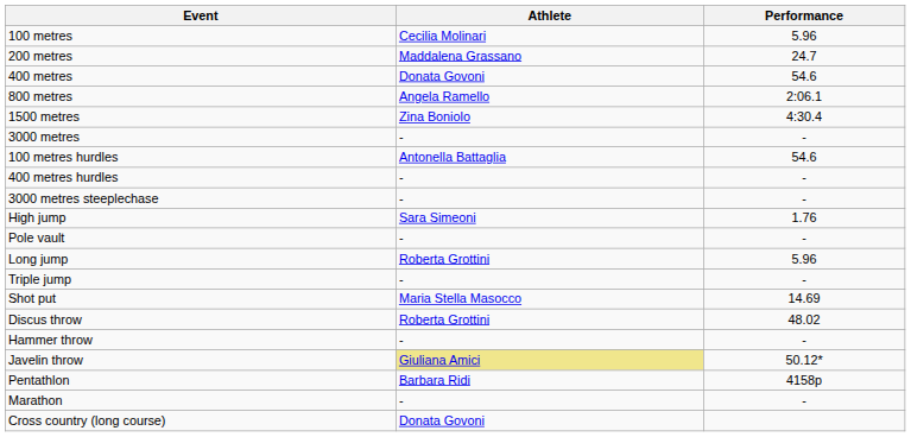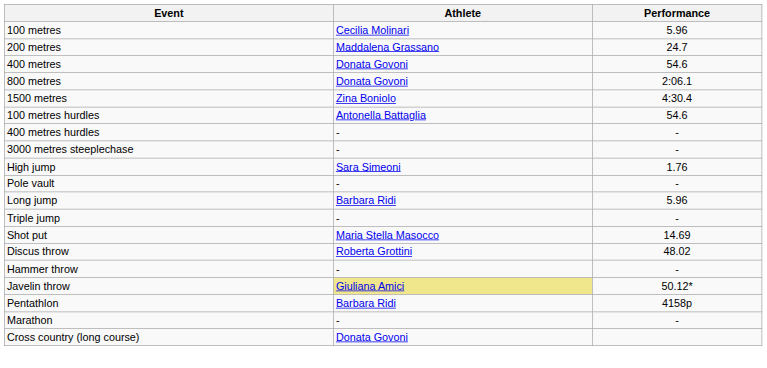 <table class="wikitable" width=80% style="font-size:90%; text-align:left;">
 <tr>
 <th>Event</th>
 <th>Athlete</th>
 <th>Performance</th>
 </tr>
 <tr>
 <td>100 metres</td>
 <td><a href='#'>Cecilia Molinari</a></td>
 <td align=center>5.96</td>
 </tr>
 <tr>
 <td>200 metres</td>
 <td><a href='#'>Maddalena Grassano</a></td>
 <td align=center>24.7</td>
 </tr>
 <tr>
 <td>400 metres</td>
 <td><a href='#'>Donata Govoni</a></td>
 <td align=center>54.6</td>
 </tr>
 <tr>
 <td>800 metres</td>
-<td><a href='#'>Angela Ramello</a></td>
+<td><a href='#'>Donata Govoni</a></td>
 <td align=center>2:06.1</td>
 </tr>
 <tr>
 <td>1500 metres</td>
 <td><a href='#'>Zina Boniolo</a></td>
 <td align=center>4:30.4</td>
-</tr>
-<tr>
-<td>3000 metres</td>
-<td>-</td>
-<td align=center>-</td>
 </tr>
 <tr>
 <td>100 metres hurdles</td>
 <td><a href='#'>Antonella Battaglia</a></td>
 <td align=center>54.6</td>
 </tr>
 <tr>
 <td>400 metres hurdles</td>
 <td>-</td>
 <td align=center>-</td>
 </tr>
 <tr>
 <td>3000 metres steeplechase</td>
 <td>-</td>
 <td align=center>-</td>
 </tr>
 <tr>
 <td>High jump</td>
 <td><a href='#'>Sara Simeoni</a></td>
 <td align=center>1.76</td>
 </tr>
 <tr>
 <td>Pole vault</td>
 <td>-</td>
 <td align=center>-</td>
 </tr>
 <tr>
 <td>Long jump</td>
-<td><a href='#'>Roberta Grottini</a></td>
+<td><a href='#'>Barbara Ridi</a></td>
 <td align=center>5.96</td>
 </tr>
 <tr>
 <td>Triple jump</td>
 <td>-</td>
 <td align=center>-</td>
 </tr>
 <tr>
 <td>Shot put</td>
 <td><a href='#'>Maria Stella Masocco</a></td>
 <td align=center>14.69</td>
 </tr>
 <tr>
 <td>Discus throw</td>
 <td><a href='#'>Roberta Grottini</a></td>
 <td align=center>48.02</td>
 </tr>
 <tr>
 <td>Hammer throw</td>
 <td>-</td>
 <td align=center>-</td>
 </tr>
 <tr>
 <td>Javelin throw</td>
 <td style="background: khaki;"><a href='#'>Giuliana Amici</a></td>
 <td align=center>50.12*</td>
 </tr>
 <tr>
 <td>Pentathlon</td>
 <td><a href='#'>Barbara Ridi</a></td>
 <td align=center>4158p</td>
 </tr>
 <tr>
 <td>Marathon</td>
 <td>-</td>
 <td align=center>-</td>
 </tr>
 <tr>
 <td>Cross country (long course)</td>
 <td><a href='#'>Donata Govoni</a></td>
 <td align=center></td>
 </tr>
 </table>
